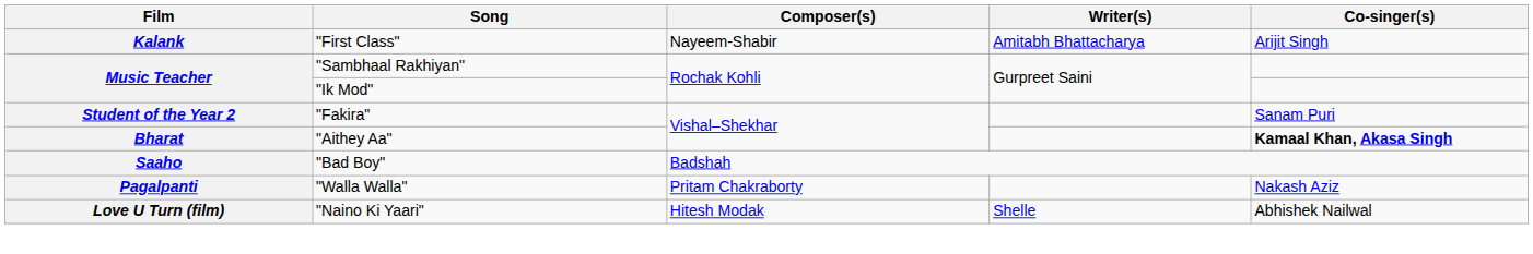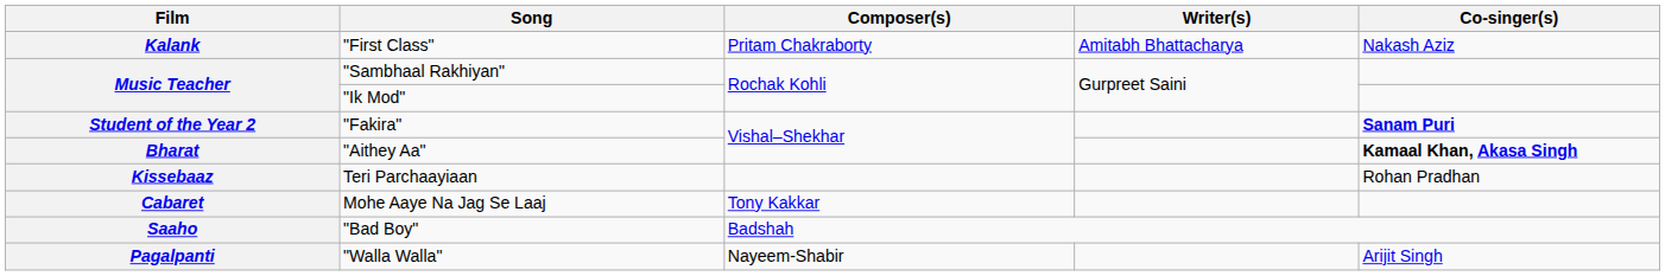 <table class="wikitable plainrowheaders" width="100%" textcolor:#000;">
 <tr>
 <th scope="col" width="20%"><strong>Film</strong></th>
 <th scope="col" width="23%"><strong>Song</strong></th>
 <th scope="col" width="21%"><strong>Composer(s)</strong></th>
 <th scope="col" width="17%"><strong>Writer(s)</strong></th>
 <th scope="col" width="18%"><strong>Co-singer(s)</strong></th>
 </tr>
 <tr>
 <th scope="row"><em><a href='#'>Kalank</a></em></th>
 <td>"First Class"</td>
-<td>Nayeem-Shabir</td>
+<td><a href='#'>Pritam Chakraborty</a></td>
 <td><a href='#'>Amitabh Bhattacharya</a></td>
-<td><a href='#'>Arijit Singh</a></td>
+<td><a href='#'>Nakash Aziz</a></td>
 </tr>
 <tr>
 <th rowspan="2" scope="row"><em><a href='#'>Music Teacher</a></em></th>
 <td>"Sambhaal Rakhiyan"</td>
 <td rowspan="2"><a href='#'>Rochak Kohli</a></td>
 <td rowspan="2">Gurpreet Saini</td>
 <td></td>
 </tr>
 <tr>
 <td>"Ik Mod"</td>
 <td></td>
 </tr>
 <tr>
 <th scope="row"><em><a href='#'>Student of the Year 2</a></em></th>
 <td>"Fakira"</td>
 <td rowspan="2"><a href='#'>Vishal–Shekhar</a></td>
 <td></td>
-<td><a href='#'>Sanam Puri</a></td>
+<td><strong><a href='#'>Sanam Puri</a></strong></td>
 </tr>
 <tr>
 <th scope="row"><em><a href='#'>Bharat</a></em></th>
 <td>"Aithey Aa"</td>
 <td></td>
 <td><strong>Kamaal Khan, <a href='#'>Akasa Singh</a></strong></td>
+</tr>
+<tr>
+<th scope="row"><em><a href='#'>Kissebaaz</a></em></th>
+<td>Teri Parchaayiaan</td>
+<td></td>
+<td></td>
+<td>Rohan Pradhan</td>
+</tr>
+<tr>
+<th scope="row"><em><a href='#'>Cabaret</a></em></th>
+<td>Mohe Aaye Na Jag Se Laaj</td>
+<td><a href='#'>Tony Kakkar</a></td>
+<td></td>
+<td></td>
 </tr>
 <tr>
 <th scope="row"><em><a href='#'>Saaho</a></em></th>
 <td>"Bad Boy"</td>
 <td colspan="3"><a href='#'>Badshah</a></td>
 </tr>
 <tr>
 <th scope="row"><em><a href='#'>Pagalpanti</a></em></th>
 <td>"Walla Walla"</td>
-<td><a href='#'>Pritam Chakraborty</a></td>
+<td>Nayeem-Shabir</td>
 <td></td>
-<td><a href='#'>Nakash Aziz</a></td>
-</tr>
-<tr>
-<th scope="row"><em>Love U Turn (film)</em></th>
-<td>"Naino Ki Yaari"</td>
-<td><a href='#'>Hitesh Modak</a></td>
-<td><a href='#'>Shelle</a></td>
-<td>Abhishek Nailwal</td>
+<td><a href='#'>Arijit Singh</a></td>
 </tr>
 </table>
